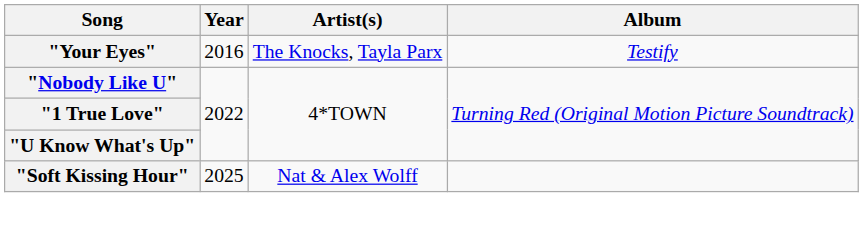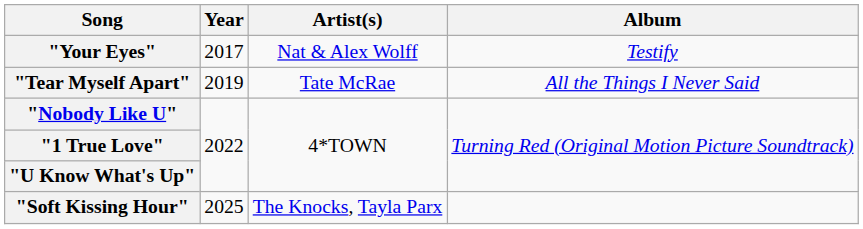 <table class="wikitable plainrowheaders" style="text-align:center;">
 <tr>
 <th scope="col">Song</th>
 <th scope="col">Year</th>
 <th scope="col">Artist(s)</th>
 <th scope="col">Album</th>
 </tr>
 <tr>
 <th scope="row">"Your Eyes"</th>
-<td>2016</td>
-<td><a href='#'>The Knocks</a>, <a href='#'>Tayla Parx</a></td>
+<td>2017</td>
+<td><a href='#'>Nat & Alex Wolff</a></td>
 <td><em><a href='#'>Testify</a></em></td>
+</tr>
+<tr>
+<th scope="row">"Tear Myself Apart"</th>
+<td>2019</td>
+<td><a href='#'>Tate McRae</a></td>
+<td><em><a href='#'>All the Things I Never Said</a></em></td>
 </tr>
 <tr>
 <th scope="row">"<a href='#'>Nobody Like U</a>"</th>
 <td rowspan="3">2022</td>
 <td rowspan="3">4*TOWN</td>
 <td rowspan="3"><em><a href='#'>Turning Red (Original Motion Picture Soundtrack)</a></em></td>
 </tr>
 <tr>
 <th scope="row">"1 True Love"</th>
 </tr>
 <tr>
 <th scope="row">"U Know What's Up"</th>
 </tr>
 <tr>
 <th scope="row">"Soft Kissing Hour"</th>
 <td>2025</td>
-<td><a href='#'>Nat & Alex Wolff</a></td>
+<td><a href='#'>The Knocks</a>, <a href='#'>Tayla Parx</a></td>
 <td></td>
 </tr>
 </table>
